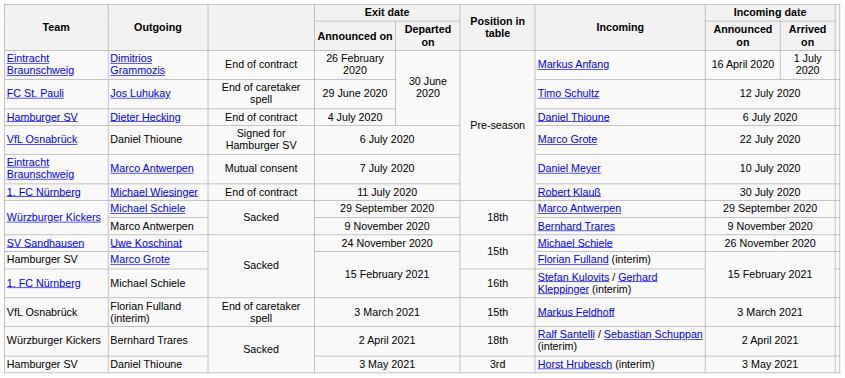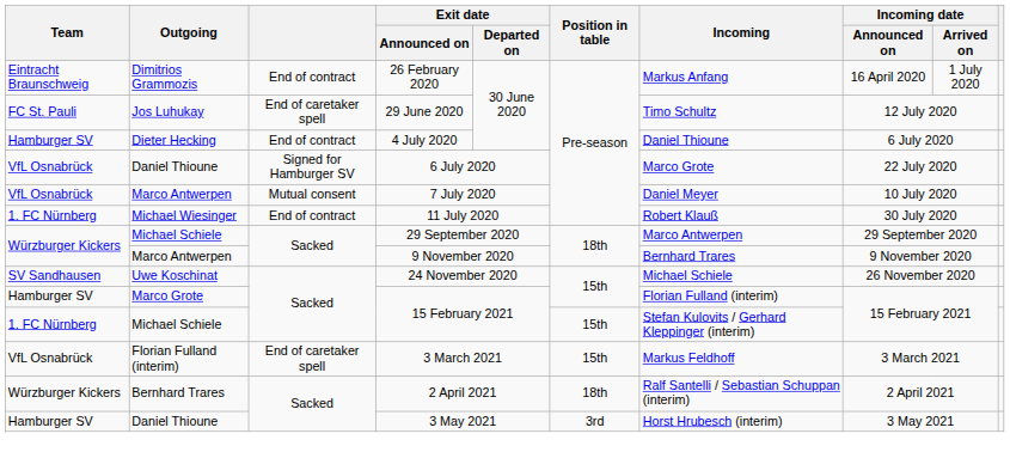 <table class="wikitable" style="text-align:center">
 <tr>
 <th rowspan="2">Team</th>
 <th rowspan="2">Outgoing</th>
 <th rowspan="2"></th>
 <th colspan="2">Exit date</th>
 <th rowspan="2">Position in table</th>
 <th rowspan="2">Incoming</th>
 <th colspan="2">Incoming date</th>
 <th rowspan="2"></th>
 </tr>
 <tr>
 <th>Announced on</th>
 <th>Departed on</th>
 <th>Announced on</th>
 <th>Arrived on</th>
 </tr>
 <tr>
 <td align="left"><a href='#'>Eintracht Braunschweig</a></td>
 <td align="left"> <a href='#'>Dimitrios Grammozis</a></td>
 <td>End of contract</td>
 <td>26 February 2020</td>
 <td rowspan="3">30 June 2020</td>
 <td rowspan="6">Pre-season</td>
 <td align="left"> <a href='#'>Markus Anfang</a></td>
 <td>16 April 2020</td>
 <td>1 July 2020</td>
 <td></td>
 </tr>
 <tr>
 <td align="left"><a href='#'>FC St. Pauli</a></td>
 <td align="left"> <a href='#'>Jos Luhukay</a></td>
 <td>End of caretaker spell</td>
 <td>29 June 2020</td>
 <td align="left"> <a href='#'>Timo Schultz</a></td>
 <td colspan="2">12 July 2020</td>
 <td></td>
 </tr>
 <tr>
 <td align="left"><a href='#'>Hamburger SV</a></td>
 <td align="left"> <a href='#'>Dieter Hecking</a></td>
 <td>End of contract</td>
 <td>4 July 2020</td>
 <td align="left"> <a href='#'>Daniel Thioune</a></td>
 <td colspan="2">6 July 2020</td>
 <td></td>
 </tr>
 <tr>
 <td align="left"><a href='#'>VfL Osnabrück</a></td>
 <td align="left"> Daniel Thioune</td>
 <td>Signed for Hamburger SV</td>
 <td colspan="2">6 July 2020</td>
 <td align="left"> <a href='#'>Marco Grote</a></td>
 <td colspan="2">22 July 2020</td>
 <td></td>
 </tr>
 <tr>
-<td align="left"><a href='#'>Eintracht Braunschweig</a></td>
+<td align="left"><a href='#'>VfL Osnabrück</a></td>
 <td align="left"> <a href='#'>Marco Antwerpen</a></td>
 <td>Mutual consent</td>
 <td colspan="2">7 July 2020</td>
 <td align="left"> <a href='#'>Daniel Meyer</a></td>
 <td colspan="2">10 July 2020</td>
 <td></td>
 </tr>
 <tr>
 <td align="left"><a href='#'>1. FC Nürnberg</a></td>
 <td align="left"> <a href='#'>Michael Wiesinger</a></td>
 <td>End of contract</td>
 <td colspan="2">11 July 2020</td>
 <td align="left"> <a href='#'>Robert Klauß</a></td>
 <td colspan="2">30 July 2020</td>
 <td></td>
 </tr>
 <tr>
 <td align="left" rowspan="2"><a href='#'>Würzburger Kickers</a></td>
 <td align="left"> <a href='#'>Michael Schiele</a></td>
 <td rowspan="2">Sacked</td>
 <td colspan="2">29 September 2020</td>
 <td rowspan="2">18th</td>
 <td align="left"> <a href='#'>Marco Antwerpen</a></td>
 <td colspan="2">29 September 2020</td>
 <td></td>
 </tr>
 <tr>
 <td align="left"> Marco Antwerpen</td>
 <td colspan="2">9 November 2020</td>
 <td align="left"> <a href='#'>Bernhard Trares</a></td>
 <td colspan="2">9 November 2020</td>
 <td></td>
 </tr>
 <tr>
 <td align="left"><a href='#'>SV Sandhausen</a></td>
 <td align="left"> <a href='#'>Uwe Koschinat</a></td>
 <td rowspan="3">Sacked</td>
 <td colspan="2">24 November 2020</td>
 <td rowspan="2">15th</td>
 <td align="left"> <a href='#'>Michael Schiele</a></td>
 <td colspan="2">26 November 2020</td>
 <td></td>
 </tr>
 <tr>
 <td align="left">Hamburger SV</td>
 <td align="left"> <a href='#'>Marco Grote</a></td>
 <td colspan="2" rowspan="2">15 February 2021</td>
 <td align="left"> <a href='#'>Florian Fulland</a> (interim)</td>
 <td colspan="2" rowspan="2">15 February 2021</td>
 <td></td>
 </tr>
 <tr>
 <td align="left"><a href='#'>1. FC Nürnberg</a></td>
 <td align="left"> Michael Schiele</td>
-<td>16th</td>
+<td>15th</td>
 <td align="left"> <a href='#'>Stefan Kulovits</a> /  <a href='#'>Gerhard Kleppinger</a> (interim)</td>
 <td></td>
 </tr>
 <tr>
 <td align="left">VfL Osnabrück</td>
 <td align="left"> Florian Fulland (interim)</td>
 <td>End of caretaker spell</td>
 <td colspan="2">3 March 2021</td>
 <td>15th</td>
 <td align="left"> <a href='#'>Markus Feldhoff</a></td>
 <td colspan="2">3 March 2021</td>
 <td></td>
 </tr>
 <tr>
 <td align="left">Würzburger Kickers</td>
 <td align="left"> Bernhard Trares</td>
 <td rowspan="2">Sacked</td>
 <td colspan="2">2 April 2021</td>
 <td>18th</td>
 <td align="left"> <a href='#'>Ralf Santelli</a> /  <a href='#'>Sebastian Schuppan</a> (interim)</td>
 <td colspan="2">2 April 2021</td>
 <td></td>
 </tr>
 <tr>
 <td align="left">Hamburger SV</td>
 <td align="left"> Daniel Thioune</td>
 <td colspan="2">3 May 2021</td>
 <td>3rd</td>
 <td align="left"> <a href='#'>Horst Hrubesch</a> (interim)</td>
 <td colspan="2">3 May 2021</td>
 <td></td>
 </tr>
 </table>
